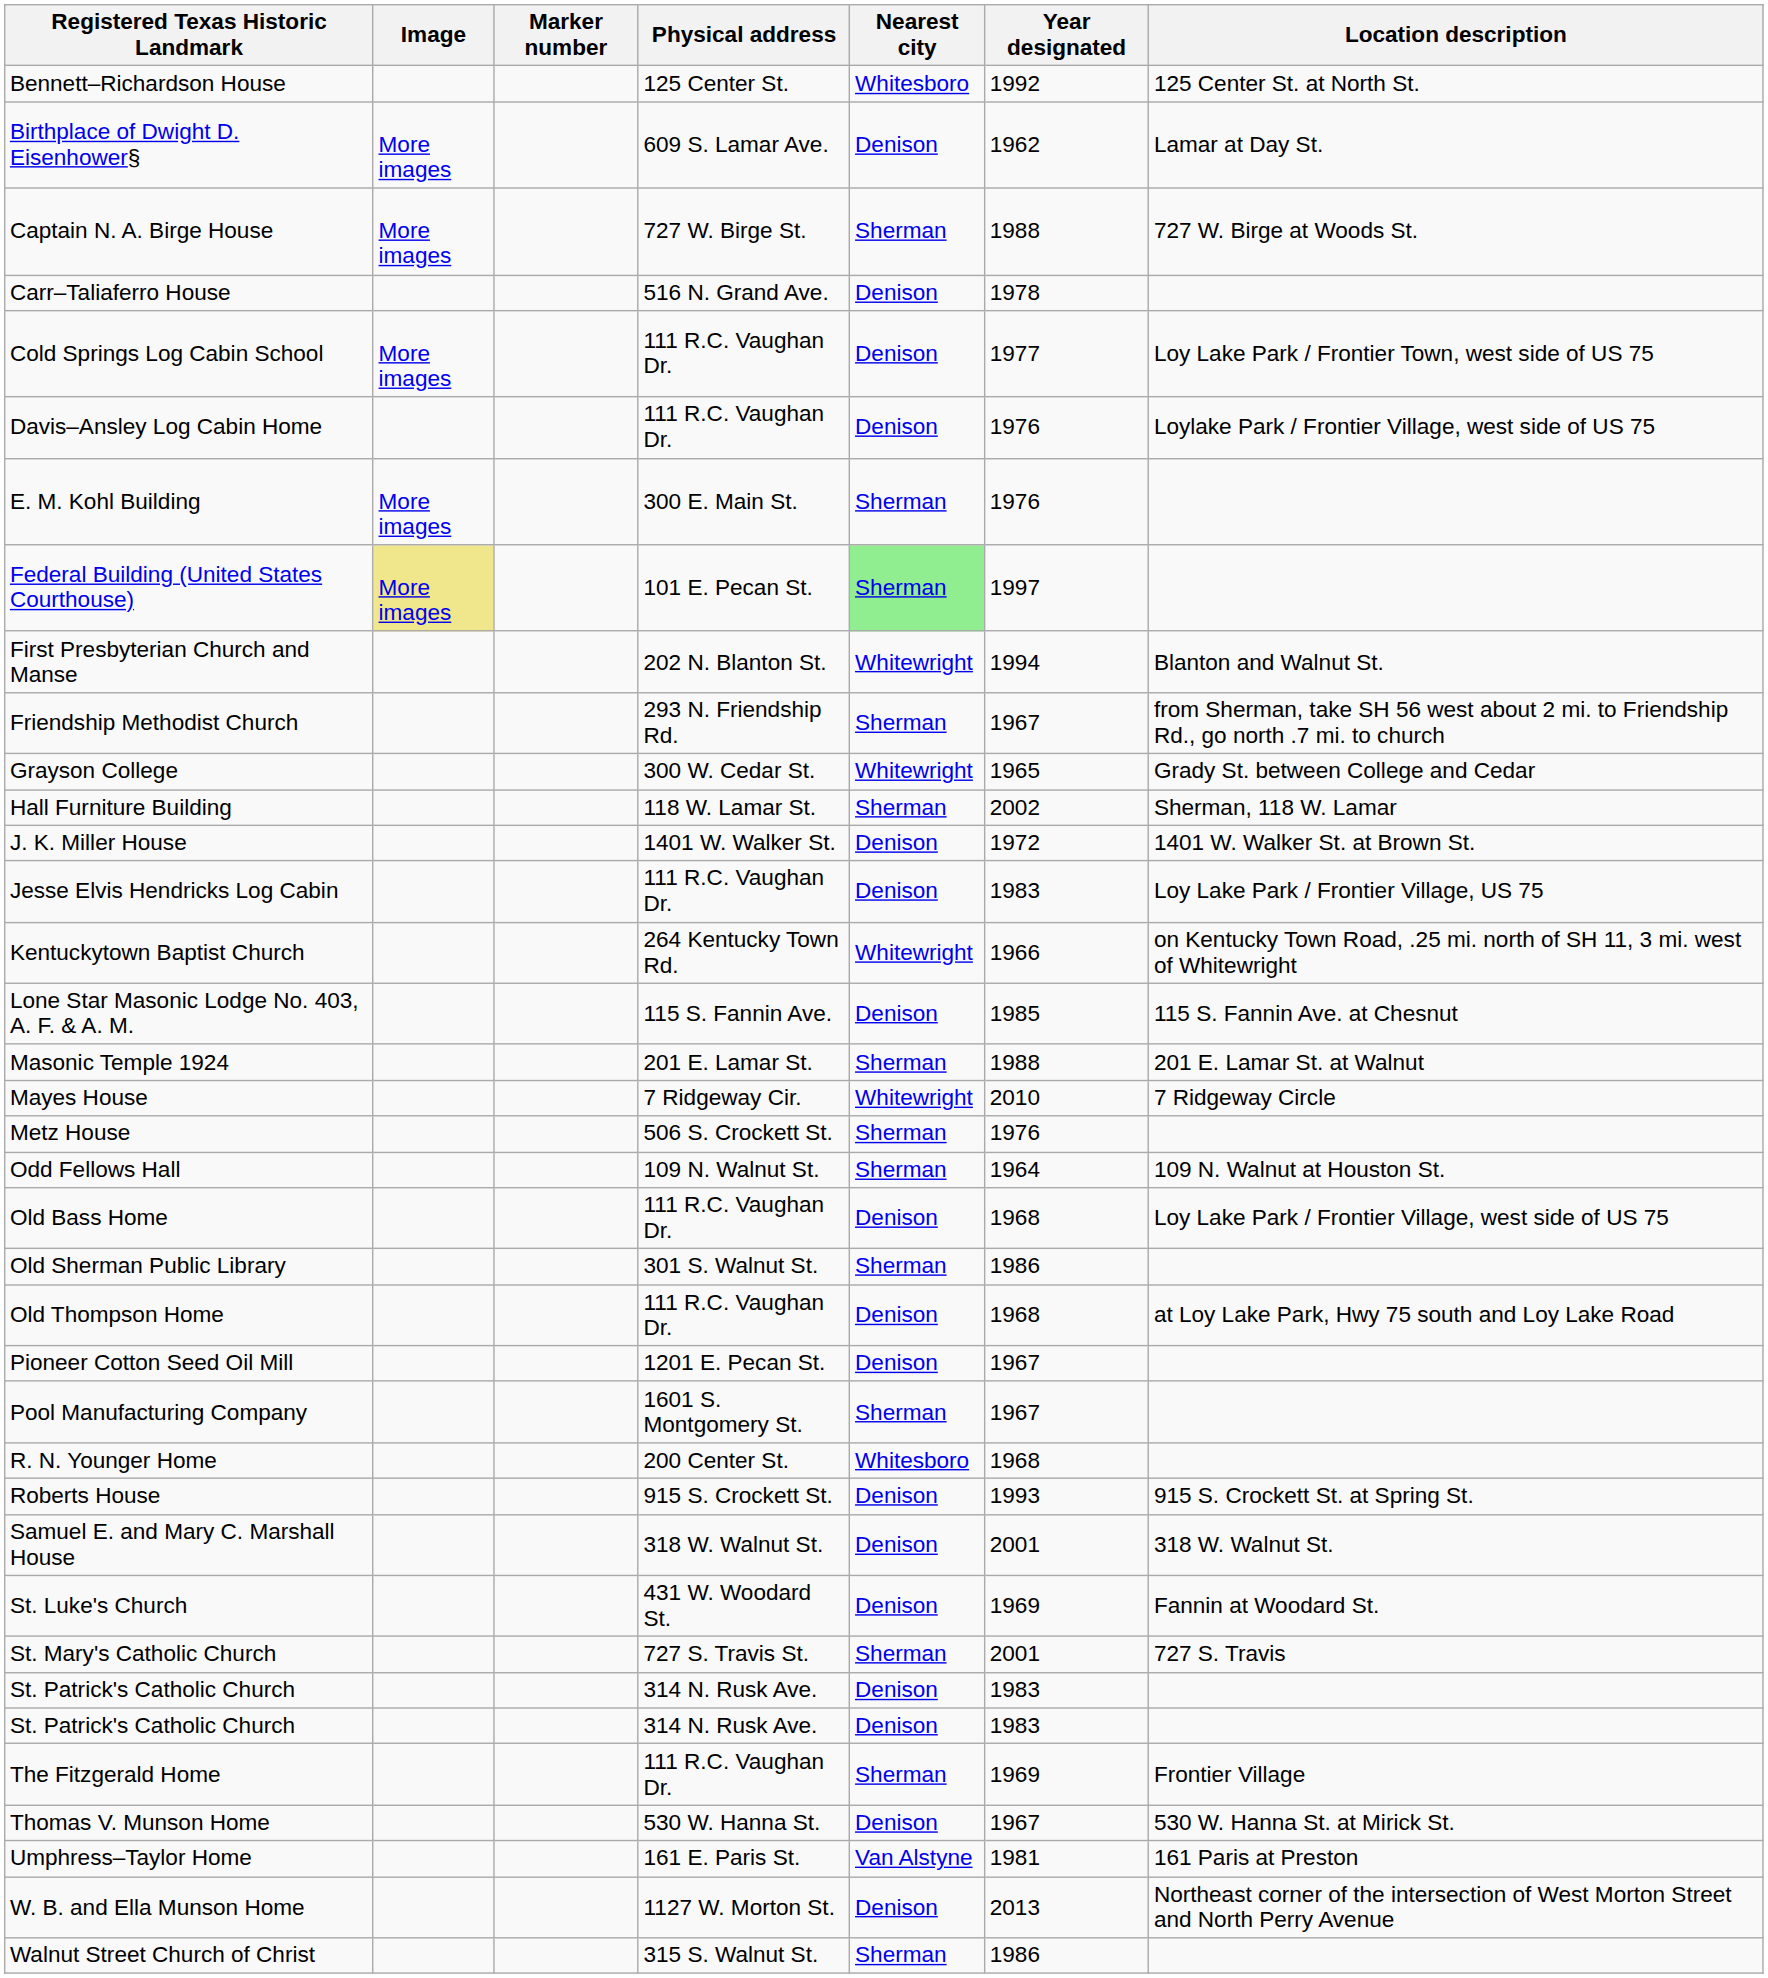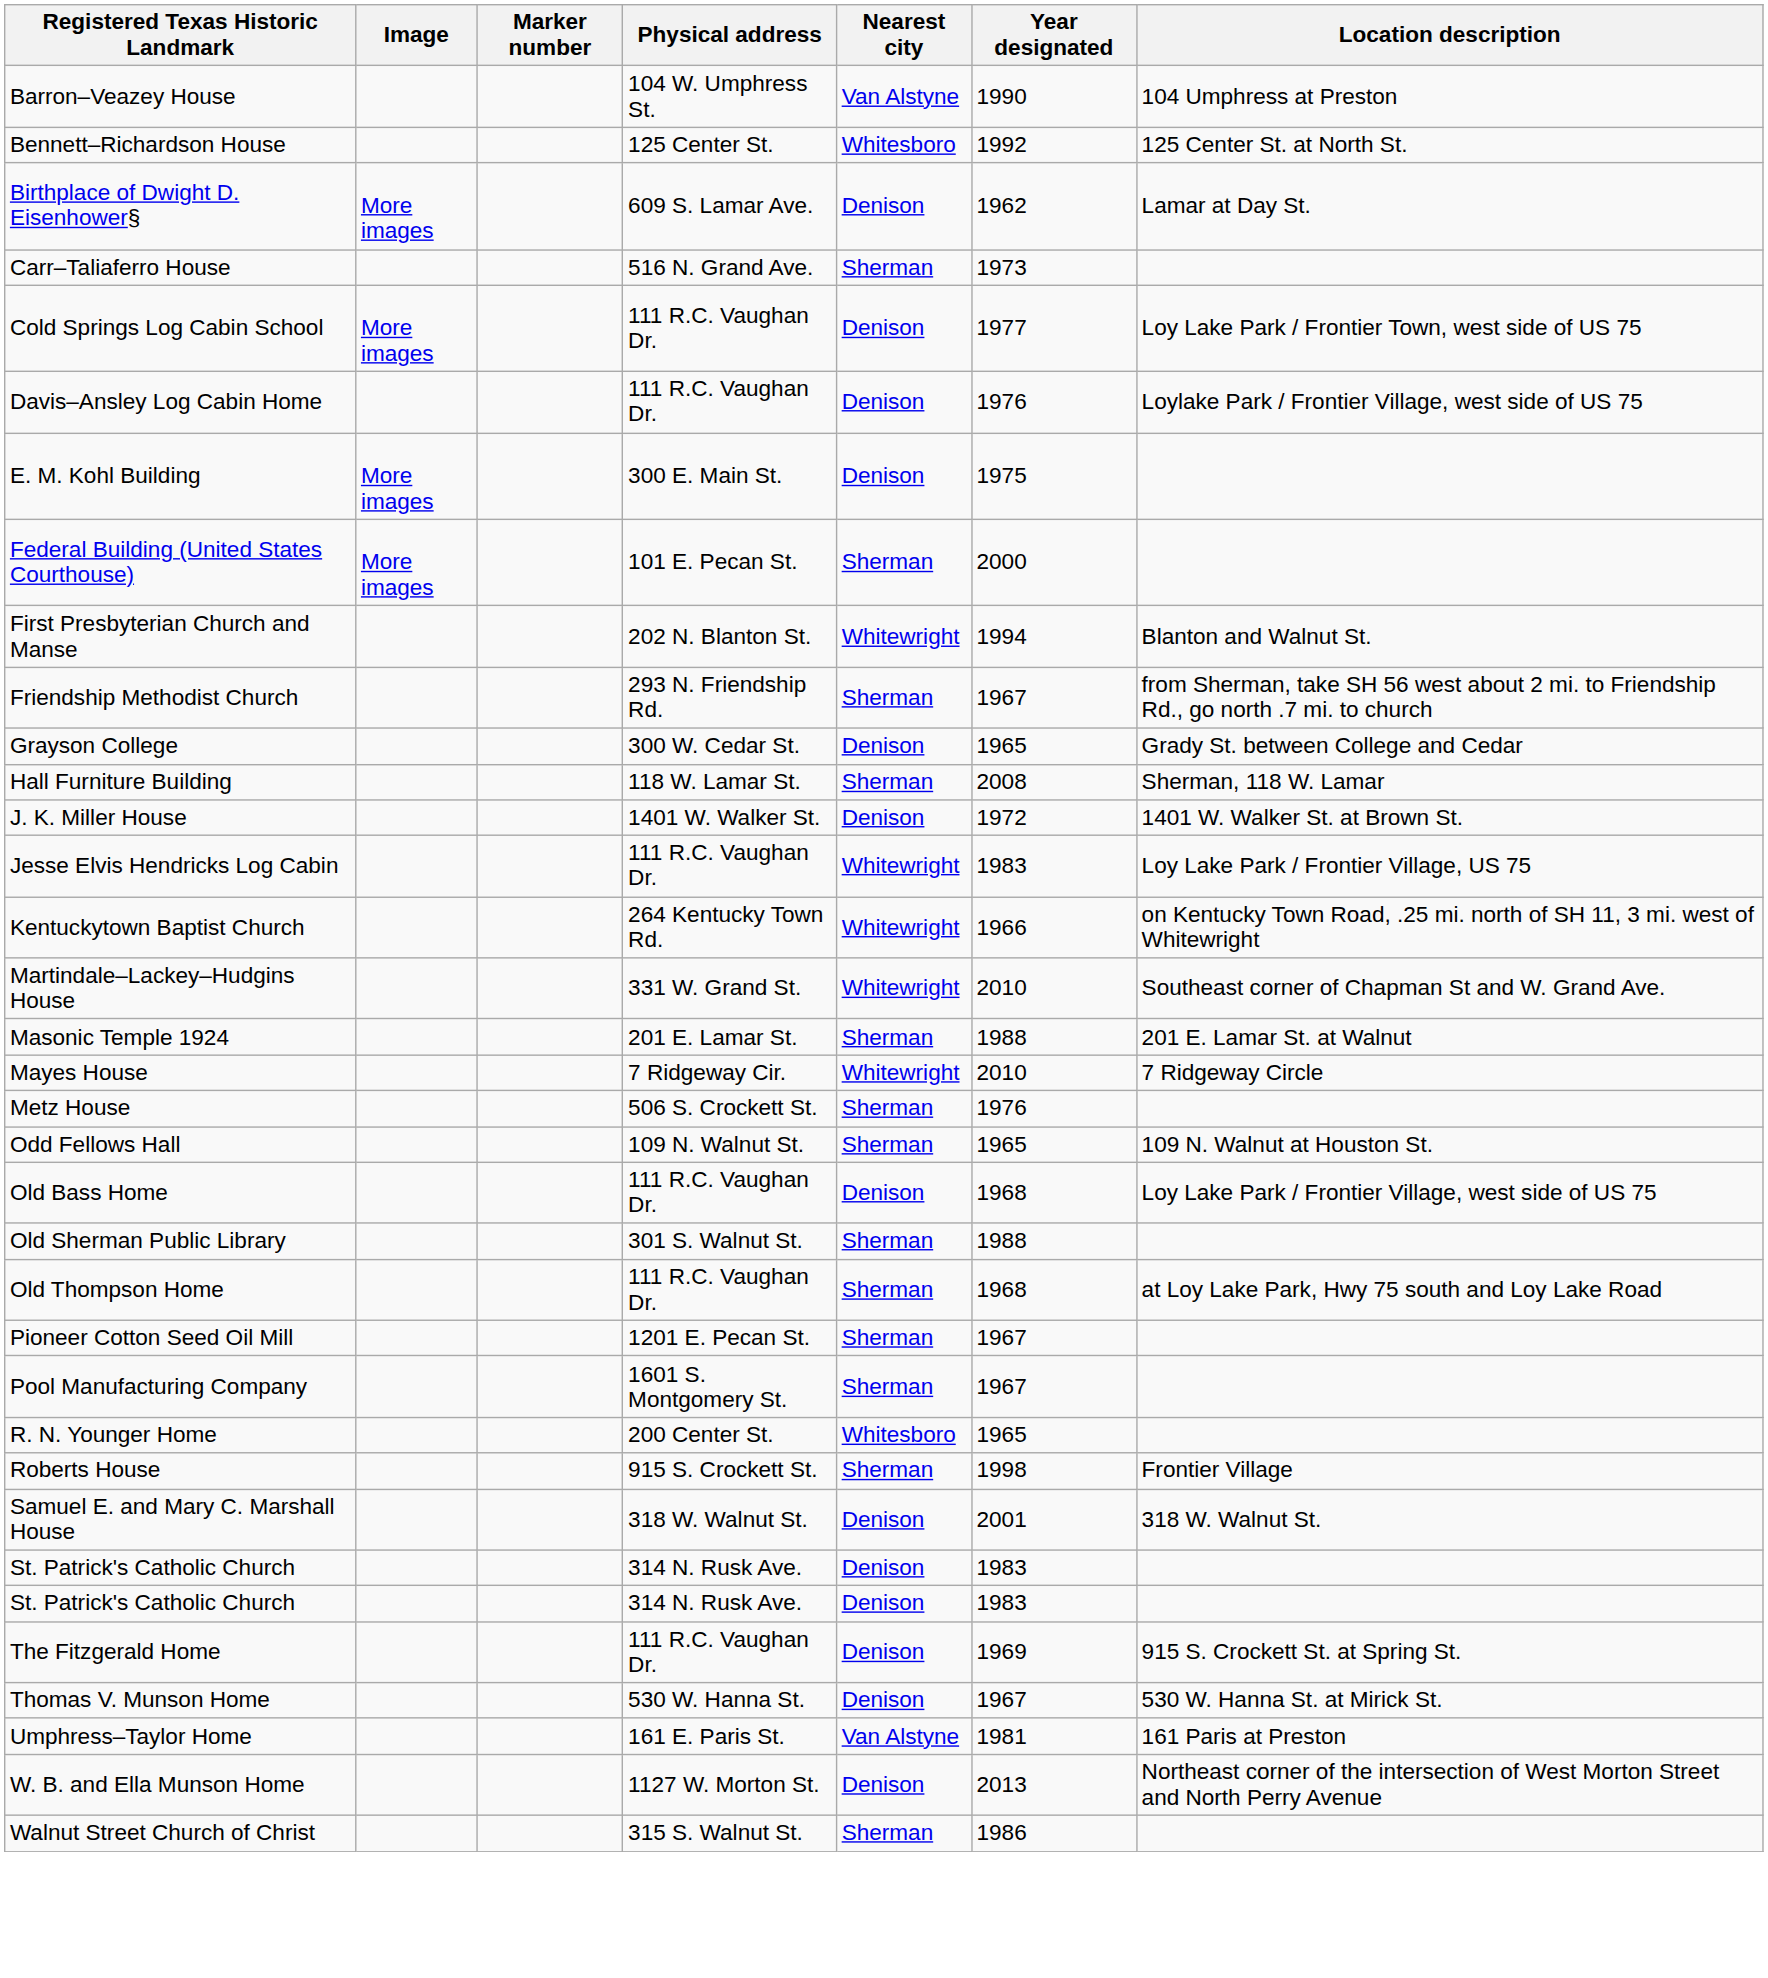 <table class="wikitable sortable">
 <tr>
 <th>Registered Texas Historic Landmark</th>
 <th>Image</th>
 <th>Marker number</th>
 <th>Physical address</th>
 <th>Nearest city</th>
 <th>Year designated</th>
 <th>Location description</th>
+</tr>
+<tr>
+<td>Barron–Veazey House</td>
+<td></td>
+<td></td>
+<td>104 W. Umphress St.<br></td>
+<td><a href='#'>Van Alstyne</a></td>
+<td>1990</td>
+<td>104 Umphress at Preston</td>
 </tr>
 <tr>
 <td>Bennett–Richardson House</td>
 <td></td>
 <td></td>
 <td>125 Center St.<br></td>
 <td><a href='#'>Whitesboro</a></td>
 <td>1992</td>
 <td>125 Center St. at North St.</td>
 </tr>
 <tr>
 <td><a href='#'>Birthplace of Dwight D. Eisenhower</a>§</td>
 <td><br> <a href='#'>More images</a></td>
 <td></td>
 <td>609 S. Lamar Ave.<br></td>
 <td><a href='#'>Denison</a></td>
 <td>1962</td>
 <td>Lamar at Day St.</td>
 </tr>
 <tr>
-<td>Captain N. A. Birge House</td>
-<td><br> <a href='#'>More images</a></td>
-<td></td>
-<td>727 W. Birge St.<br></td>
-<td><a href='#'>Sherman</a></td>
-<td>1988</td>
-<td>727 W. Birge at Woods St.</td>
-</tr>
-<tr>
 <td>Carr–Taliaferro House</td>
 <td></td>
 <td></td>
 <td>516 N. Grand Ave.<br></td>
-<td><a href='#'>Denison</a></td>
-<td>1978</td>
+<td><a href='#'>Sherman</a></td>
+<td>1973</td>
 <td></td>
 </tr>
 <tr>
 <td>Cold Springs Log Cabin School</td>
 <td><br> <a href='#'>More images</a></td>
 <td></td>
 <td>111 R.C. Vaughan Dr. </td>
 <td><a href='#'>Denison</a></td>
 <td>1977</td>
 <td>Loy Lake Park / Frontier Town, west side of US 75</td>
 </tr>
 <tr>
 <td>Davis–Ansley Log Cabin Home</td>
 <td></td>
 <td></td>
 <td>111 R.C. Vaughan Dr.<br></td>
 <td><a href='#'>Denison</a></td>
 <td>1976</td>
 <td>Loylake Park / Frontier Village, west side of US 75</td>
 </tr>
 <tr>
 <td>E. M. Kohl Building</td>
 <td><br> <a href='#'>More images</a></td>
 <td></td>
 <td>300 E. Main St.<br></td>
-<td><a href='#'>Sherman</a></td>
-<td>1976</td>
+<td><a href='#'>Denison</a></td>
+<td>1975</td>
 <td></td>
 </tr>
 <tr>
 <td><a href='#'>Federal Building (United States Courthouse)</a></td>
-<td style="background: khaki;"><br> <a href='#'>More images</a></td>
+<td><br> <a href='#'>More images</a></td>
 <td></td>
 <td>101 E. Pecan St.<br></td>
-<td style="background: lightgreen;"><a href='#'>Sherman</a></td>
-<td>1997</td>
+<td><a href='#'>Sherman</a></td>
+<td>2000</td>
 <td></td>
 </tr>
 <tr>
 <td>First Presbyterian Church and Manse</td>
 <td></td>
 <td></td>
 <td>202 N. Blanton St.<br></td>
 <td><a href='#'>Whitewright</a></td>
 <td>1994</td>
 <td>Blanton and Walnut St.</td>
 </tr>
 <tr>
 <td>Friendship Methodist Church</td>
 <td></td>
 <td></td>
 <td>293 N. Friendship Rd.<br></td>
 <td><a href='#'>Sherman</a></td>
 <td>1967</td>
 <td>from Sherman, take SH 56 west about 2 mi. to Friendship Rd., go north .7 mi. to church</td>
 </tr>
 <tr>
 <td>Grayson College</td>
 <td></td>
 <td></td>
 <td>300 W. Cedar St.<br></td>
-<td><a href='#'>Whitewright</a></td>
+<td><a href='#'>Denison</a></td>
 <td>1965</td>
 <td>Grady St. between College and Cedar</td>
 </tr>
 <tr>
 <td>Hall Furniture Building</td>
 <td></td>
 <td></td>
 <td>118 W. Lamar St.<br></td>
 <td><a href='#'>Sherman</a></td>
-<td>2002</td>
+<td>2008</td>
 <td>Sherman, 118 W. Lamar</td>
 </tr>
 <tr>
 <td>J. K. Miller House</td>
 <td></td>
 <td></td>
 <td>1401 W. Walker St.<br></td>
 <td><a href='#'>Denison</a></td>
 <td>1972</td>
 <td>1401 W. Walker St. at Brown St.</td>
 </tr>
 <tr>
 <td>Jesse Elvis Hendricks Log Cabin</td>
 <td></td>
 <td></td>
 <td>111 R.C. Vaughan Dr.<br></td>
-<td><a href='#'>Denison</a></td>
+<td><a href='#'>Whitewright</a></td>
 <td>1983</td>
 <td>Loy Lake Park / Frontier Village, US 75</td>
 </tr>
 <tr>
 <td>Kentuckytown Baptist Church</td>
 <td></td>
 <td></td>
 <td>264 Kentucky Town Rd.<br></td>
 <td><a href='#'>Whitewright</a></td>
 <td>1966</td>
 <td>on Kentucky Town Road, .25 mi. north of SH 11, 3 mi. west of Whitewright</td>
 </tr>
 <tr>
-<td>Lone Star Masonic Lodge No. 403, A. F. & A. M.</td>
+<td>Martindale–Lackey–Hudgins House</td>
 <td></td>
 <td></td>
-<td>115 S. Fannin Ave.<br></td>
-<td><a href='#'>Denison</a></td>
-<td>1985</td>
-<td>115 S. Fannin Ave. at Chesnut</td>
+<td>331 W. Grand St.<br></td>
+<td><a href='#'>Whitewright</a></td>
+<td>2010</td>
+<td>Southeast corner of Chapman St and W. Grand Ave.</td>
 </tr>
 <tr>
 <td>Masonic Temple 1924</td>
 <td></td>
 <td></td>
 <td>201 E. Lamar St.<br></td>
 <td><a href='#'>Sherman</a></td>
 <td>1988</td>
 <td>201 E. Lamar St. at Walnut</td>
 </tr>
 <tr>
 <td>Mayes House</td>
 <td></td>
 <td></td>
 <td>7 Ridgeway Cir.<br></td>
 <td><a href='#'>Whitewright</a></td>
 <td>2010</td>
 <td>7 Ridgeway Circle</td>
 </tr>
 <tr>
 <td>Metz House</td>
 <td></td>
 <td></td>
 <td>506 S. Crockett St.<br></td>
 <td><a href='#'>Sherman</a></td>
 <td>1976</td>
 <td></td>
 </tr>
 <tr>
 <td>Odd Fellows Hall</td>
 <td></td>
 <td></td>
 <td>109 N. Walnut St.<br></td>
 <td><a href='#'>Sherman</a></td>
-<td>1964</td>
+<td>1965</td>
 <td>109 N. Walnut at Houston St.</td>
 </tr>
 <tr>
 <td>Old Bass Home</td>
 <td></td>
 <td></td>
 <td>111 R.C. Vaughan Dr.<br></td>
 <td><a href='#'>Denison</a></td>
 <td>1968</td>
 <td>Loy Lake Park / Frontier Village, west side of US 75</td>
 </tr>
 <tr>
 <td>Old Sherman Public Library</td>
 <td></td>
 <td></td>
 <td>301 S. Walnut St.<br></td>
 <td><a href='#'>Sherman</a></td>
-<td>1986</td>
+<td>1988</td>
 <td></td>
 </tr>
 <tr>
 <td>Old Thompson Home</td>
 <td></td>
 <td></td>
 <td>111 R.C. Vaughan Dr.<br></td>
-<td><a href='#'>Denison</a></td>
+<td><a href='#'>Sherman</a></td>
 <td>1968</td>
 <td>at Loy Lake Park, Hwy 75 south and Loy Lake Road</td>
 </tr>
 <tr>
 <td>Pioneer Cotton Seed Oil Mill</td>
 <td></td>
 <td></td>
 <td>1201 E. Pecan St.<br></td>
-<td><a href='#'>Denison</a></td>
+<td><a href='#'>Sherman</a></td>
 <td>1967</td>
 <td></td>
 </tr>
 <tr>
 <td>Pool Manufacturing Company</td>
 <td></td>
 <td></td>
 <td>1601 S. Montgomery St.<br></td>
 <td><a href='#'>Sherman</a></td>
 <td>1967</td>
 <td></td>
 </tr>
 <tr>
 <td>R. N. Younger Home</td>
 <td></td>
 <td></td>
 <td>200 Center St.<br></td>
 <td><a href='#'>Whitesboro</a></td>
-<td>1968</td>
+<td>1965</td>
 <td></td>
 </tr>
 <tr>
 <td>Roberts House</td>
 <td></td>
 <td></td>
 <td>915 S. Crockett St.<br></td>
-<td><a href='#'>Denison</a></td>
-<td>1993</td>
-<td>915 S. Crockett St. at Spring St.</td>
+<td><a href='#'>Sherman</a></td>
+<td>1998</td>
+<td>Frontier Village</td>
 </tr>
 <tr>
 <td>Samuel E. and Mary C. Marshall House</td>
 <td></td>
 <td></td>
 <td>318 W. Walnut St.<br></td>
 <td><a href='#'>Denison</a></td>
 <td>2001</td>
 <td>318 W. Walnut St.</td>
-</tr>
-<tr>
-<td>St. Luke's Church</td>
-<td></td>
-<td></td>
-<td>431 W. Woodard St.<br></td>
-<td><a href='#'>Denison</a></td>
-<td>1969</td>
-<td>Fannin at Woodard St.</td>
-</tr>
-<tr>
-<td>St. Mary's Catholic Church</td>
-<td></td>
-<td></td>
-<td>727 S. Travis St.<br></td>
-<td><a href='#'>Sherman</a></td>
-<td>2001</td>
-<td>727 S. Travis</td>
 </tr>
 <tr>
 <td>St. Patrick's Catholic Church</td>
 <td></td>
 <td></td>
 <td>314 N. Rusk Ave.<br></td>
 <td><a href='#'>Denison</a></td>
 <td>1983</td>
 <td></td>
 </tr>
 <tr>
 <td>St. Patrick's Catholic Church</td>
 <td></td>
 <td></td>
 <td>314 N. Rusk Ave.<br></td>
 <td><a href='#'>Denison</a></td>
 <td>1983</td>
 <td></td>
 </tr>
 <tr>
 <td>The Fitzgerald Home</td>
 <td></td>
 <td></td>
 <td>111 R.C. Vaughan Dr.<br></td>
-<td><a href='#'>Sherman</a></td>
+<td><a href='#'>Denison</a></td>
 <td>1969</td>
-<td>Frontier Village</td>
+<td>915 S. Crockett St. at Spring St.</td>
 </tr>
 <tr>
 <td>Thomas V. Munson Home</td>
 <td></td>
 <td></td>
 <td>530 W. Hanna St.<br></td>
 <td><a href='#'>Denison</a></td>
 <td>1967</td>
 <td>530 W. Hanna St. at Mirick St.</td>
 </tr>
 <tr>
 <td>Umphress–Taylor Home</td>
 <td></td>
 <td></td>
 <td>161 E. Paris St.<br></td>
 <td><a href='#'>Van Alstyne</a></td>
 <td>1981</td>
 <td>161 Paris at Preston</td>
 </tr>
 <tr>
 <td>W. B. and Ella Munson Home</td>
 <td></td>
 <td></td>
 <td>1127 W. Morton St.<br></td>
 <td><a href='#'>Denison</a></td>
 <td>2013</td>
 <td>Northeast corner of the intersection of West Morton Street and North Perry Avenue</td>
 </tr>
 <tr>
 <td>Walnut Street Church of Christ</td>
 <td></td>
 <td></td>
 <td>315 S. Walnut St.<br></td>
 <td><a href='#'>Sherman</a></td>
 <td>1986</td>
 <td></td>
 </tr>
 </table>
